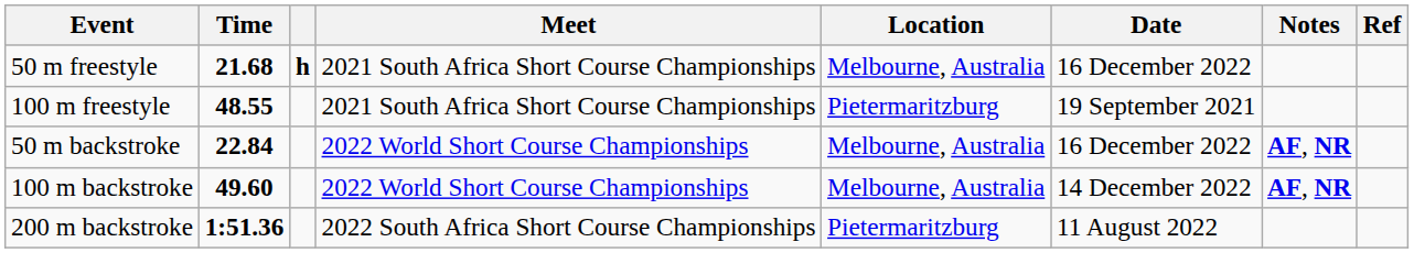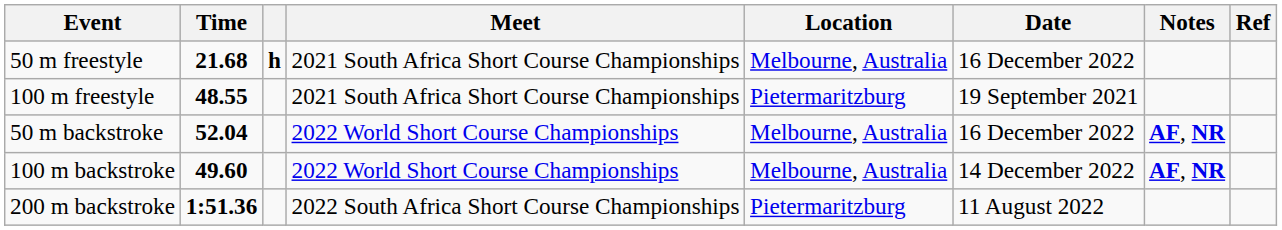 <table class="wikitable">
 <tr>
 <th>Event</th>
 <th>Time</th>
 <th></th>
 <th>Meet</th>
 <th>Location</th>
 <th>Date</th>
 <th>Notes</th>
 <th>Ref</th>
 </tr>
 <tr>
 <td>50 m freestyle</td>
 <td style="text-align:center;"><strong>21.68</strong></td>
 <td><strong>h</strong></td>
 <td>2021 South Africa Short Course Championships</td>
 <td><a href='#'>Melbourne</a>, <a href='#'>Australia</a></td>
 <td>16 December 2022</td>
 <td style="text-align:center;"></td>
 <td style="text-align:center;"></td>
 </tr>
 <tr>
 <td>100 m freestyle</td>
 <td style="text-align:center;"><strong>48.55</strong></td>
 <td></td>
 <td>2021 South Africa Short Course Championships</td>
 <td><a href='#'>Pietermaritzburg</a></td>
 <td>19 September 2021</td>
 <td style="text-align:center;"></td>
 <td style="text-align:center;"></td>
 </tr>
 <tr>
 <td>50 m backstroke</td>
-<td style="text-align:center;"><strong>22.84</strong></td>
+<td style="text-align:center;"><strong>52.04</strong></td>
 <td></td>
 <td><a href='#'>2022 World Short Course Championships</a></td>
 <td><a href='#'>Melbourne</a>, <a href='#'>Australia</a></td>
 <td>16 December 2022</td>
 <td style="text-align:center;"><strong><a href='#'>AF</a></strong>, <strong><a href='#'>NR</a></strong></td>
 <td style="text-align:center;"></td>
 </tr>
 <tr>
 <td>100 m backstroke</td>
 <td style="text-align:center;"><strong>49.60</strong></td>
 <td></td>
 <td><a href='#'>2022 World Short Course Championships</a></td>
 <td><a href='#'>Melbourne</a>, <a href='#'>Australia</a></td>
 <td>14 December 2022</td>
 <td style="text-align:center;"><strong><a href='#'>AF</a></strong>, <strong><a href='#'>NR</a></strong></td>
 <td style="text-align:center;"></td>
 </tr>
 <tr>
 <td>200 m backstroke</td>
 <td style="text-align:center;"><strong>1:51.36</strong></td>
 <td></td>
 <td>2022 South Africa Short Course Championships</td>
 <td><a href='#'>Pietermaritzburg</a></td>
 <td>11 August 2022</td>
 <td style="text-align:center;"></td>
 <td style="text-align:center;"></td>
 </tr>
 </table>
